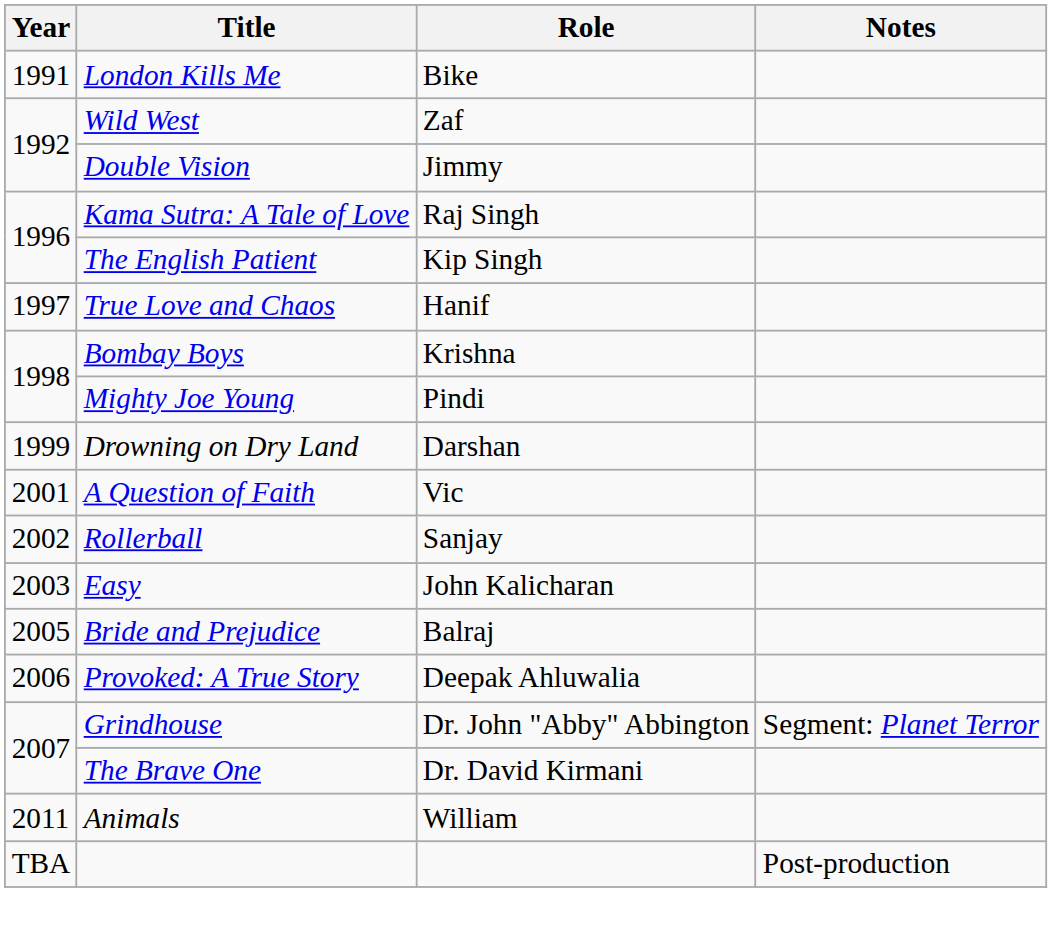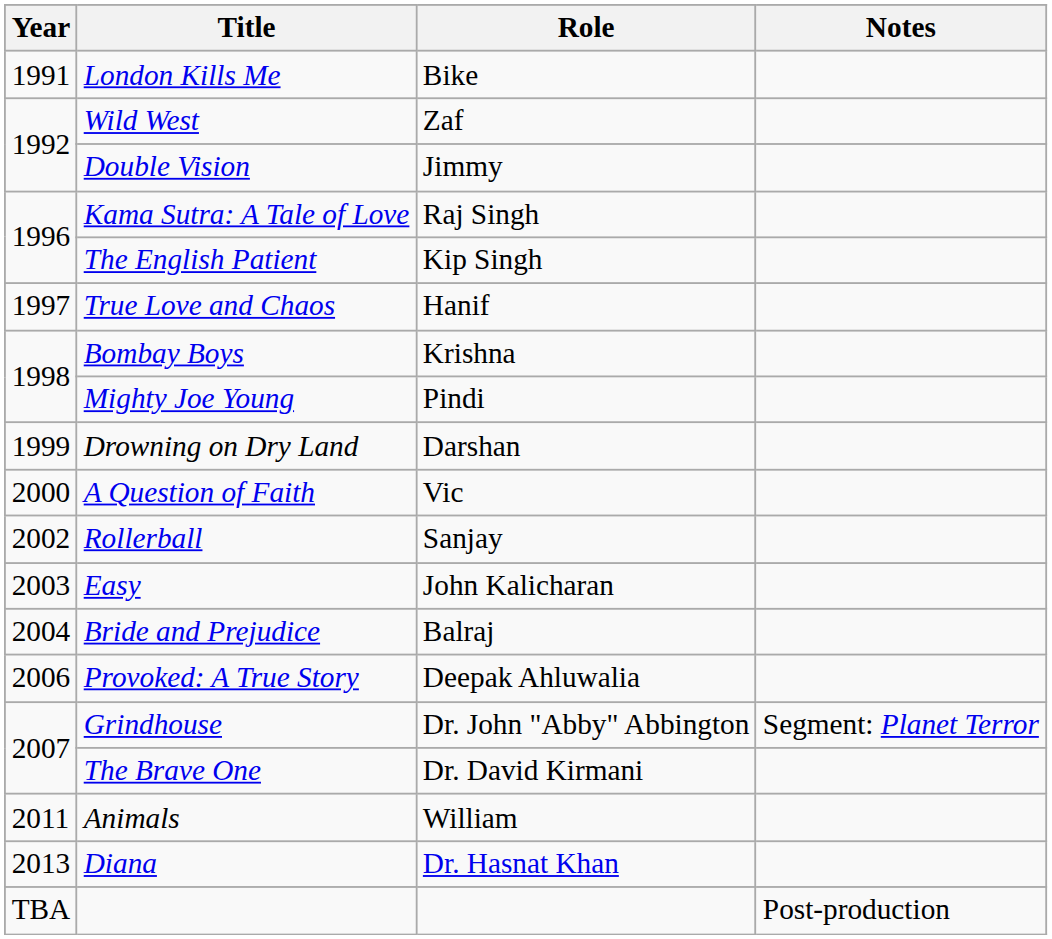 <table class="wikitable sortable">
 <tr>
 <th>Year</th>
 <th>Title</th>
 <th>Role</th>
 <th>Notes</th>
 </tr>
 <tr>
 <td>1991</td>
 <td><em><a href='#'>London Kills Me</a></em></td>
 <td>Bike</td>
 <td></td>
 </tr>
 <tr>
 <td rowspan="2">1992</td>
 <td><em><a href='#'>Wild West</a></em></td>
 <td>Zaf</td>
 <td></td>
 </tr>
 <tr>
 <td><em><a href='#'>Double Vision</a></em></td>
 <td>Jimmy</td>
 <td></td>
 </tr>
 <tr>
 <td rowspan="2">1996</td>
 <td><em><a href='#'>Kama Sutra: A Tale of Love</a></em></td>
 <td>Raj Singh</td>
 <td></td>
 </tr>
 <tr>
 <td><em><a href='#'>The English Patient</a></em></td>
 <td>Kip Singh</td>
 <td></td>
 </tr>
 <tr>
 <td>1997</td>
 <td><em><a href='#'>True Love and Chaos</a></em></td>
 <td>Hanif</td>
 <td></td>
 </tr>
 <tr>
 <td rowspan="2">1998</td>
 <td><em><a href='#'>Bombay Boys</a></em></td>
 <td>Krishna</td>
 <td></td>
 </tr>
 <tr>
 <td><em><a href='#'>Mighty Joe Young</a></em></td>
 <td>Pindi</td>
 <td></td>
 </tr>
 <tr>
 <td>1999</td>
 <td><em>Drowning on Dry Land</em></td>
 <td>Darshan</td>
 <td></td>
 </tr>
 <tr>
-<td>2001</td>
+<td>2000</td>
 <td><em><a href='#'>A Question of Faith</a></em></td>
 <td>Vic</td>
 <td></td>
 </tr>
 <tr>
 <td>2002</td>
 <td><em><a href='#'>Rollerball</a></em></td>
 <td>Sanjay</td>
 <td></td>
 </tr>
 <tr>
 <td>2003</td>
 <td><em><a href='#'>Easy</a></em></td>
 <td>John Kalicharan</td>
 <td></td>
 </tr>
 <tr>
-<td>2005</td>
+<td>2004</td>
 <td><em><a href='#'>Bride and Prejudice</a></em></td>
 <td>Balraj</td>
 <td></td>
 </tr>
 <tr>
 <td>2006</td>
 <td><em><a href='#'>Provoked: A True Story</a></em></td>
 <td>Deepak Ahluwalia</td>
 <td></td>
 </tr>
 <tr>
 <td rowspan="2">2007</td>
 <td><em><a href='#'>Grindhouse</a></em></td>
 <td>Dr. John "Abby" Abbington</td>
 <td>Segment: <em><a href='#'>Planet Terror</a></em></td>
 </tr>
 <tr>
 <td><em><a href='#'>The Brave One</a></em></td>
 <td>Dr. David Kirmani</td>
 <td></td>
 </tr>
 <tr>
 <td>2011</td>
 <td><em>Animals</em></td>
 <td>William</td>
 <td></td>
 </tr>
 <tr>
+<td>2013</td>
+<td><em><a href='#'>Diana</a></em></td>
+<td><a href='#'>Dr. Hasnat Khan</a></td>
+<td></td>
+</tr>
+<tr>
 <td>TBA</td>
 <td></td>
 <td></td>
 <td>Post-production</td>
 </tr>
 </table>
